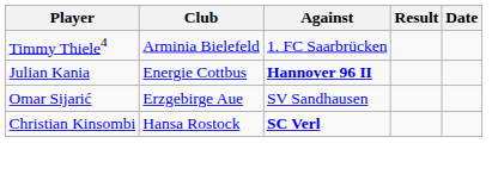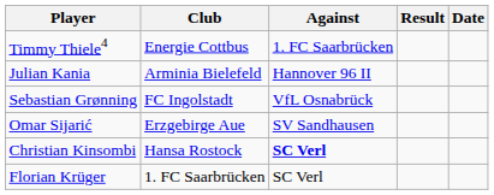 <table class="wikitable sortable">
 <tr>
 <th>Player</th>
 <th>Club</th>
 <th>Against</th>
 <th style="text-align:center">Result</th>
 <th>Date</th>
 </tr>
 <tr>
 <td> <a href='#'>Timmy Thiele</a><sup>4</sup></td>
-<td><a href='#'>Arminia Bielefeld</a></td>
+<td><a href='#'>Energie Cottbus</a></td>
 <td><a href='#'>1. FC Saarbrücken</a></td>
 <td style="text-align:center"></td>
 <td></td>
 </tr>
 <tr>
 <td> <a href='#'>Julian Kania</a></td>
-<td><a href='#'>Energie Cottbus</a></td>
-<td><strong><a href='#'>Hannover 96 II</a></strong></td>
+<td><a href='#'>Arminia Bielefeld</a></td>
+<td><a href='#'>Hannover 96 II</a></td>
+<td style="text-align:center"></td>
+<td></td>
+</tr>
+<tr>
+<td> <a href='#'>Sebastian Grønning</a></td>
+<td><a href='#'>FC Ingolstadt</a></td>
+<td><a href='#'>VfL Osnabrück</a></td>
 <td style="text-align:center"></td>
 <td></td>
 </tr>
 <tr>
 <td> <a href='#'>Omar Sijarić</a></td>
 <td><a href='#'>Erzgebirge Aue</a></td>
 <td><a href='#'>SV Sandhausen</a></td>
 <td style="text-align:center"></td>
 <td></td>
 </tr>
 <tr>
 <td> <a href='#'>Christian Kinsombi</a></td>
 <td><a href='#'>Hansa Rostock</a></td>
 <td><strong><a href='#'>SC Verl</a></strong></td>
 <td style="text-align:center"></td>
 <td></td>
 </tr>
+<tr>
+<td> <a href='#'>Florian Krüger</a></td>
+<td>1. FC Saarbrücken</td>
+<td>SC Verl</td>
+<td style="text-align:center"></td>
+<td></td>
+</tr>
 </table>
